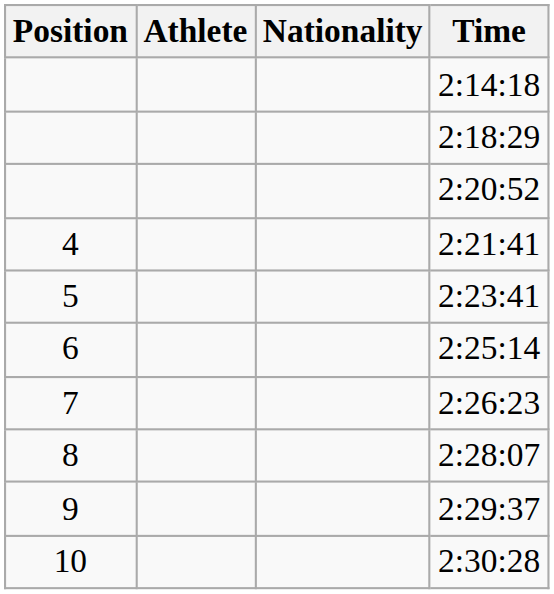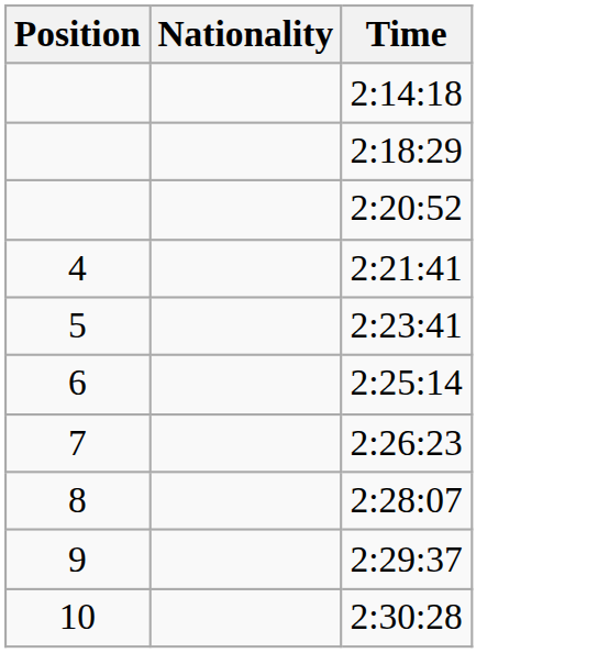 <table class="wikitable sortable">
 <tr>
 <th scope="col">Position</th>
-<th scope="col">Athlete</th>
 <th scope="col">Nationality</th>
 <th scope="col">Time</th>
 </tr>
 <tr>
 <td style="text-align:center"></td>
 <td></td>
-<td></td>
 <td>2:14:18</td>
 </tr>
 <tr>
 <td style="text-align:center"></td>
-<td></td>
 <td></td>
 <td>2:18:29</td>
 </tr>
 <tr>
 <td style="text-align:center"></td>
 <td></td>
-<td></td>
 <td>2:20:52</td>
 </tr>
 <tr>
 <td style="text-align:center">4</td>
-<td></td>
 <td></td>
 <td>2:21:41</td>
 </tr>
 <tr>
 <td style="text-align:center">5</td>
 <td></td>
-<td></td>
 <td>2:23:41</td>
 </tr>
 <tr>
 <td style="text-align:center">6</td>
-<td></td>
 <td></td>
 <td>2:25:14</td>
 </tr>
 <tr>
 <td style="text-align:center">7</td>
 <td></td>
-<td></td>
 <td>2:26:23</td>
 </tr>
 <tr>
 <td style="text-align:center">8</td>
-<td></td>
 <td></td>
 <td>2:28:07</td>
 </tr>
 <tr>
 <td style="text-align:center">9</td>
 <td></td>
-<td></td>
 <td>2:29:37</td>
 </tr>
 <tr>
 <td style="text-align:center">10</td>
 <td></td>
-<td></td>
 <td>2:30:28</td>
 </tr>
 </table>
